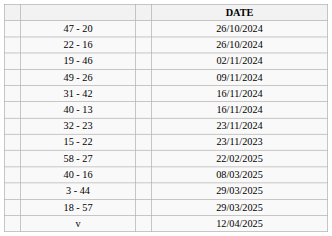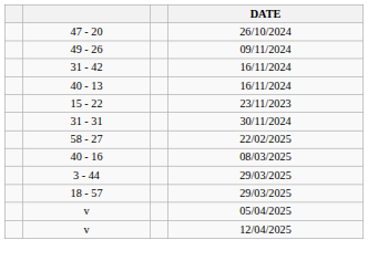 <table class="wikitable" width="40%" style="text-align: center;">
 <tr>
 <th></th>
 <th></th>
 <th></th>
 <th>DATE</th>
 </tr>
 <tr>
 <td></td>
 <td>47 - 20</td>
 <td></td>
 <td>26/10/2024</td>
-</tr>
-<tr>
-<td></td>
-<td>22 - 16</td>
-<td></td>
-<td>26/10/2024</td>
-</tr>
-<tr>
-<td></td>
-<td>19 - 46</td>
-<td></td>
-<td>02/11/2024</td>
 </tr>
 <tr>
 <td></td>
 <td>49 - 26</td>
 <td></td>
 <td>09/11/2024</td>
 </tr>
 <tr>
 <td></td>
 <td>31 - 42</td>
 <td></td>
 <td>16/11/2024</td>
 </tr>
 <tr>
 <td></td>
 <td>40 - 13</td>
 <td></td>
 <td>16/11/2024</td>
 </tr>
 <tr>
 <td></td>
-<td>32 - 23</td>
+<td>15 - 22</td>
 <td></td>
-<td>23/11/2024</td>
+<td>23/11/2023</td>
 </tr>
 <tr>
 <td></td>
-<td>15 - 22</td>
+<td>31 - 31</td>
 <td></td>
-<td>23/11/2023</td>
+<td>30/11/2024</td>
 </tr>
 <tr>
 <td></td>
 <td>58 - 27</td>
 <td></td>
 <td>22/02/2025</td>
 </tr>
 <tr>
 <td></td>
 <td>40 - 16</td>
 <td></td>
 <td>08/03/2025</td>
 </tr>
 <tr>
 <td></td>
 <td>3 - 44</td>
 <td></td>
 <td>29/03/2025</td>
 </tr>
 <tr>
 <td></td>
 <td>18 - 57</td>
 <td></td>
 <td>29/03/2025</td>
 </tr>
 <tr>
 <td></td>
 <td>v</td>
 <td></td>
+<td>05/04/2025</td>
+</tr>
+<tr>
+<td></td>
+<td>v</td>
+<td></td>
 <td>12/04/2025</td>
 </tr>
 </table>
